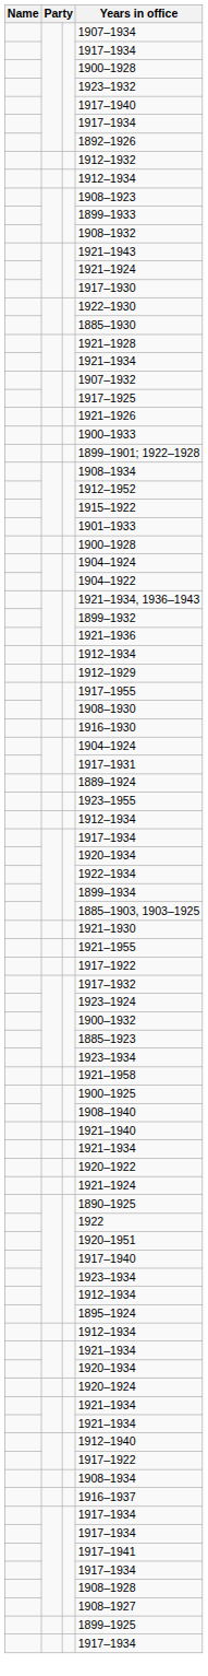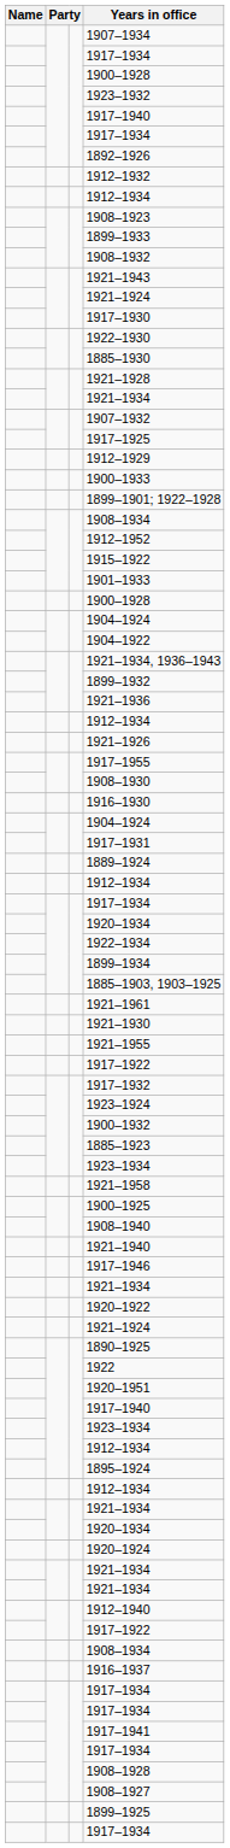 <table class="wikitable sortable">
 <tr>
 <th>Name</th>
 <th colspan=2>Party</th>
 <th>Years in office</th>
 </tr>
 <tr>
 <td></td>
 <td rowspan="7" > </td>
 <td rowspan="7"></td>
 <td>1907–1934</td>
 </tr>
 <tr>
 <td></td>
 <td>1917–1934</td>
 </tr>
 <tr>
 <td></td>
 <td>1900–1928</td>
 </tr>
 <tr>
 <td></td>
 <td>1923–1932</td>
 </tr>
 <tr>
 <td></td>
 <td>1917–1940</td>
 </tr>
 <tr>
 <td></td>
 <td>1917–1934</td>
 </tr>
 <tr>
 <td></td>
 <td>1892–1926</td>
 </tr>
 <tr>
 <td></td>
 <td> </td>
 <td></td>
 <td>1912–1932</td>
 </tr>
 <tr>
 <td></td>
 <td> </td>
 <td></td>
 <td>1912–1934</td>
 </tr>
 <tr>
 <td></td>
 <td rowspan="3" > </td>
 <td rowspan="3"></td>
 <td>1908–1923</td>
 </tr>
 <tr>
 <td></td>
 <td>1899–1933</td>
 </tr>
 <tr>
 <td></td>
 <td>1908–1932</td>
 </tr>
 <tr>
 <td></td>
 <td rowspan="3" > </td>
 <td rowspan="3"></td>
 <td>1921–1943</td>
 </tr>
 <tr>
 <td></td>
 <td>1921–1924</td>
 </tr>
 <tr>
 <td></td>
 <td>1917–1930</td>
 </tr>
 <tr>
 <td></td>
 <td rowspan="2" > </td>
 <td rowspan="2"></td>
 <td>1922–1930</td>
 </tr>
 <tr>
 <td></td>
 <td>1885–1930</td>
 </tr>
 <tr>
 <td></td>
 <td rowspan="2" > </td>
 <td rowspan="2"></td>
 <td>1921–1928</td>
 </tr>
 <tr>
 <td></td>
 <td>1921–1934</td>
 </tr>
 <tr>
 <td></td>
 <td rowspan="2" > </td>
 <td rowspan="2"></td>
 <td>1907–1932</td>
 </tr>
 <tr>
 <td></td>
 <td>1917–1925</td>
 </tr>
 <tr>
 <td></td>
 <td> </td>
 <td></td>
-<td>1921–1926</td>
+<td>1912–1929</td>
 </tr>
 <tr>
 <td></td>
 <td> </td>
 <td></td>
 <td>1900–1933</td>
 </tr>
 <tr>
 <td></td>
 <td> </td>
 <td></td>
 <td>1899–1901; 1922–1928</td>
 </tr>
 <tr>
 <td></td>
 <td rowspan="4" > </td>
 <td rowspan="4"></td>
 <td>1908–1934</td>
 </tr>
 <tr>
 <td></td>
 <td>1912–1952</td>
 </tr>
 <tr>
 <td></td>
 <td>1915–1922</td>
 </tr>
 <tr>
 <td></td>
 <td>1901–1933</td>
 </tr>
 <tr>
 <td></td>
 <td> </td>
 <td></td>
 <td>1900–1928</td>
 </tr>
 <tr>
 <td></td>
 <td rowspan="2" > </td>
 <td rowspan="2"></td>
 <td>1904–1924</td>
 </tr>
 <tr>
 <td></td>
 <td>1904–1922</td>
 </tr>
 <tr>
 <td></td>
 <td rowspan="3" > </td>
 <td rowspan="3"></td>
 <td>1921–1934, 1936–1943</td>
 </tr>
 <tr>
 <td></td>
 <td>1899–1932</td>
 </tr>
 <tr>
 <td></td>
 <td>1921–1936</td>
 </tr>
 <tr>
 <td></td>
 <td> </td>
 <td></td>
 <td>1912–1934</td>
 </tr>
 <tr>
 <td></td>
 <td> </td>
 <td></td>
-<td>1912–1929</td>
+<td>1921–1926</td>
 </tr>
 <tr>
 <td></td>
 <td rowspan="2" > </td>
 <td rowspan="2"></td>
 <td>1917–1955</td>
 </tr>
 <tr>
 <td></td>
 <td>1908–1930</td>
 </tr>
 <tr>
 <td></td>
 <td> </td>
 <td></td>
 <td>1916–1930</td>
 </tr>
 <tr>
 <td></td>
 <td rowspan="2" > </td>
 <td rowspan="2"></td>
 <td>1904–1924</td>
 </tr>
 <tr>
 <td></td>
 <td>1917–1931</td>
 </tr>
 <tr>
 <td></td>
 <td> </td>
 <td></td>
 <td>1889–1924</td>
 </tr>
 <tr>
 <td></td>
 <td> </td>
 <td></td>
-<td>1923–1955</td>
-</tr>
-<tr>
-<td></td>
-<td> </td>
-<td></td>
 <td>1912–1934</td>
 </tr>
 <tr>
 <td></td>
 <td rowspan="5" > </td>
 <td rowspan="5"></td>
 <td>1917–1934</td>
 </tr>
 <tr>
 <td></td>
 <td>1920–1934</td>
 </tr>
 <tr>
 <td></td>
 <td>1922–1934</td>
 </tr>
 <tr>
 <td></td>
 <td>1899–1934</td>
 </tr>
 <tr>
 <td></td>
 <td>1885–1903, 1903–1925</td>
+</tr>
+<tr>
+<td></td>
+<td> </td>
+<td></td>
+<td>1921–1961</td>
 </tr>
 <tr>
 <td></td>
 <td> </td>
 <td></td>
 <td>1921–1930</td>
 </tr>
 <tr>
 <td></td>
 <td> </td>
 <td></td>
 <td>1921–1955</td>
 </tr>
 <tr>
 <td></td>
 <td> </td>
 <td></td>
 <td>1917–1922</td>
 </tr>
 <tr>
 <td></td>
 <td rowspan="5" > </td>
 <td rowspan="5"></td>
 <td>1917–1932</td>
 </tr>
 <tr>
 <td></td>
 <td>1923–1924</td>
 </tr>
 <tr>
 <td></td>
 <td>1900–1932</td>
 </tr>
 <tr>
 <td></td>
 <td>1885–1923</td>
 </tr>
 <tr>
 <td></td>
 <td>1923–1934</td>
 </tr>
 <tr>
 <td></td>
 <td> </td>
 <td></td>
 <td>1921–1958</td>
 </tr>
 <tr>
 <td></td>
 <td rowspan="2" > </td>
 <td rowspan="2"></td>
 <td>1900–1925</td>
 </tr>
 <tr>
 <td></td>
 <td>1908–1940</td>
 </tr>
 <tr>
 <td></td>
 <td> </td>
 <td></td>
 <td>1921–1940</td>
+</tr>
+<tr>
+<td></td>
+<td> </td>
+<td></td>
+<td>1917–1946</td>
 </tr>
 <tr>
 <td></td>
 <td> </td>
 <td></td>
 <td>1921–1934</td>
 </tr>
 <tr>
 <td></td>
 <td> </td>
 <td></td>
 <td>1920–1922</td>
 </tr>
 <tr>
 <td></td>
 <td> </td>
 <td></td>
 <td>1921–1924</td>
 </tr>
 <tr>
 <td></td>
 <td rowspan="7" > </td>
 <td rowspan="7"></td>
 <td>1890–1925</td>
 </tr>
 <tr>
 <td></td>
 <td>1922</td>
 </tr>
 <tr>
 <td></td>
 <td>1920–1951</td>
 </tr>
 <tr>
 <td></td>
 <td>1917–1940</td>
 </tr>
 <tr>
 <td></td>
 <td>1923–1934</td>
 </tr>
 <tr>
 <td></td>
 <td>1912–1934</td>
 </tr>
 <tr>
 <td></td>
 <td>1895–1924</td>
 </tr>
 <tr>
 <td></td>
 <td> </td>
 <td></td>
 <td>1912–1934</td>
 </tr>
 <tr>
 <td></td>
 <td rowspan="2" > </td>
 <td rowspan="2"></td>
 <td>1921–1934</td>
 </tr>
 <tr>
 <td></td>
 <td>1920–1934</td>
 </tr>
 <tr>
 <td></td>
 <td> </td>
 <td></td>
 <td>1920–1924</td>
 </tr>
 <tr>
 <td></td>
 <td rowspan="2" > </td>
 <td rowspan="2"></td>
 <td>1921–1934</td>
 </tr>
 <tr>
 <td></td>
 <td>1921–1934</td>
 </tr>
 <tr>
 <td></td>
 <td rowspan="2" > </td>
 <td rowspan="2"></td>
 <td>1912–1940</td>
 </tr>
 <tr>
 <td></td>
 <td>1917–1922</td>
 </tr>
 <tr>
 <td></td>
 <td> </td>
 <td></td>
 <td>1908–1934</td>
 </tr>
 <tr>
 <td></td>
 <td> </td>
 <td></td>
 <td>1916–1937</td>
 </tr>
 <tr>
 <td></td>
 <td rowspan="6" > </td>
 <td rowspan="6"></td>
 <td>1917–1934</td>
 </tr>
 <tr>
 <td></td>
 <td>1917–1934</td>
 </tr>
 <tr>
 <td></td>
 <td>1917–1941</td>
 </tr>
 <tr>
 <td></td>
 <td>1917–1934</td>
 </tr>
 <tr>
 <td></td>
 <td>1908–1928</td>
 </tr>
 <tr>
 <td></td>
 <td>1908–1927</td>
 </tr>
 <tr>
 <td></td>
 <td> </td>
 <td></td>
 <td>1899–1925</td>
 </tr>
 <tr>
 <td></td>
 <td> </td>
 <td></td>
 <td>1917–1934</td>
 </tr>
 </table>
